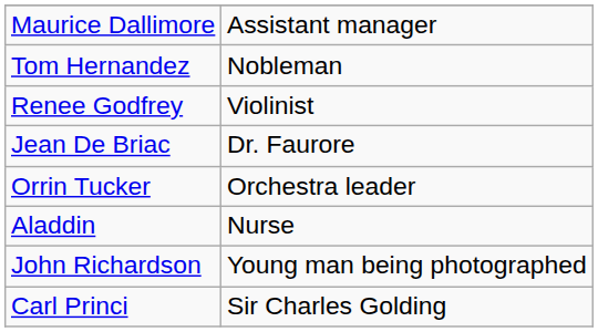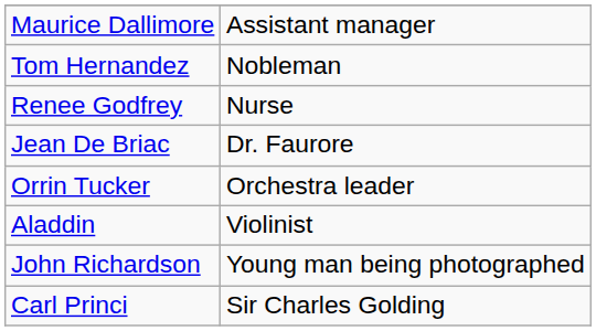 <table class=wikitable>
 <tr>
 </tr>
 <tr>
 <td><a href='#'>Maurice Dallimore</a></td>
 <td>Assistant manager</td>
 </tr>
 <tr>
 <td><a href='#'>Tom Hernandez</a></td>
 <td>Nobleman</td>
 </tr>
 <tr>
 <td><a href='#'>Renee Godfrey</a></td>
-<td>Violinist</td>
+<td>Nurse</td>
 </tr>
 <tr>
 <td><a href='#'>Jean De Briac</a></td>
 <td>Dr. Faurore</td>
 </tr>
 <tr>
 <td><a href='#'>Orrin Tucker</a></td>
 <td>Orchestra leader</td>
 </tr>
 <tr>
 <td><a href='#'>Aladdin</a></td>
-<td>Nurse</td>
+<td>Violinist</td>
 </tr>
 <tr>
 <td><a href='#'>John Richardson</a></td>
 <td>Young man being photographed</td>
 </tr>
 <tr>
 <td><a href='#'>Carl Princi</a></td>
 <td>Sir Charles Golding</td>
 </tr>
 </table>
